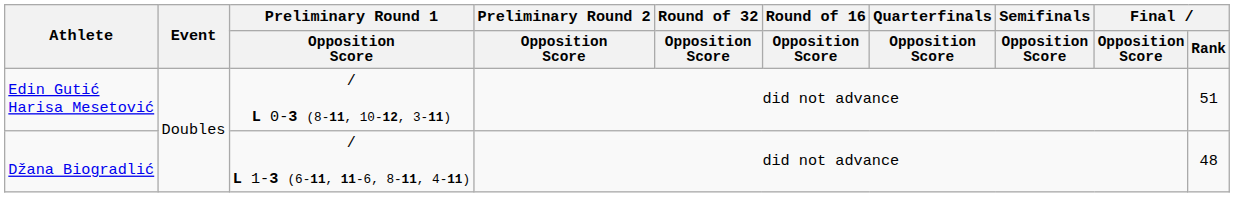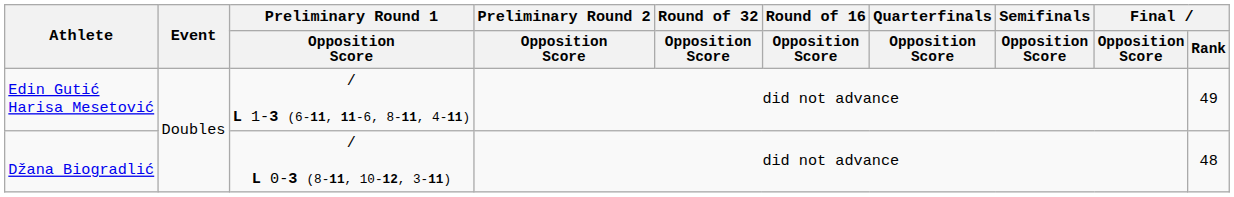 <table class=wikitable style=font-size:90%;text-align:center>
 <tr>
 <th rowspan=2>Athlete</th>
 <th rowspan=2>Event</th>
 <th>Preliminary Round 1</th>
 <th>Preliminary Round 2</th>
 <th>Round of 32</th>
 <th>Round of 16</th>
 <th>Quarterfinals</th>
 <th>Semifinals</th>
 <th colspan=2>Final / </th>
 </tr>
 <tr style=font-size:95%>
 <th>Opposition<br>Score</th>
 <th>Opposition<br>Score</th>
 <th>Opposition<br>Score</th>
 <th>Opposition<br>Score</th>
 <th>Opposition<br>Score</th>
 <th>Opposition<br>Score</th>
 <th>Opposition<br>Score</th>
 <th>Rank</th>
 </tr>
 <tr>
 <td align=left><a href='#'>Edin Gutić</a><br><a href='#'>Harisa Mesetović</a></td>
 <td align=left rowspan=2>Doubles</td>
-<td> /<br><br><strong>L</strong> 0-<strong>3</strong> <small>(8-<strong>11</strong>, 10-<strong>12</strong>, 3-<strong>11</strong>)</small></td>
+<td> /<br><br><strong>L</strong> 1-<strong>3</strong> <small>(6-<strong>11</strong>, <strong>11</strong>-6, 8-<strong>11</strong>, 4-<strong>11</strong>)</small></td>
 <td colspan=6>did not advance</td>
-<td>51</td>
+<td>49</td>
 </tr>
 <tr>
 <td align=left><br><a href='#'>Džana Biogradlić</a></td>
-<td> /<br><br><strong>L</strong> 1-<strong>3</strong> <small>(6-<strong>11</strong>, <strong>11</strong>-6, 8-<strong>11</strong>, 4-<strong>11</strong>)</small></td>
+<td> /<br><br><strong>L</strong> 0-<strong>3</strong> <small>(8-<strong>11</strong>, 10-<strong>12</strong>, 3-<strong>11</strong>)</small></td>
 <td colspan=6>did not advance</td>
 <td>48</td>
 </tr>
 </table>
